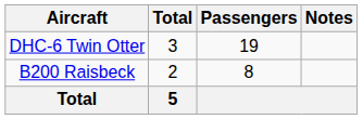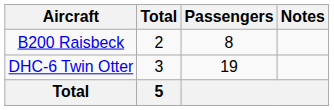 <table class="wikitable" style="margin:1em auto; border-collapse:collapse;text-align:center">
 <tr>
 <th>Aircraft</th>
 <th>Total</th>
 <th>Passengers</th>
 <th>Notes</th>
 </tr>
 <tr>
+<td><a href='#'>B200 Raisbeck</a></td>
+<td>2</td>
+<td>8</td>
+<td></td>
+</tr>
+<tr>
 <td><a href='#'>DHC-6 Twin Otter</a></td>
 <td>3</td>
 <td>19</td>
-<td></td>
-</tr>
-<tr>
-<td><a href='#'>B200 Raisbeck</a></td>
-<td>2</td>
-<td>8</td>
 <td></td>
 </tr>
 <tr>
 <th>Total</th>
 <th>5</th>
 <th colspan="2"></th>
 </tr>
 </table>
